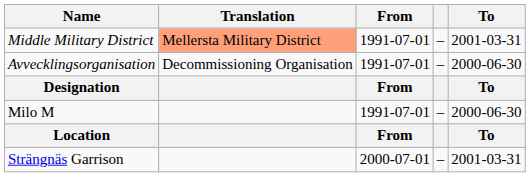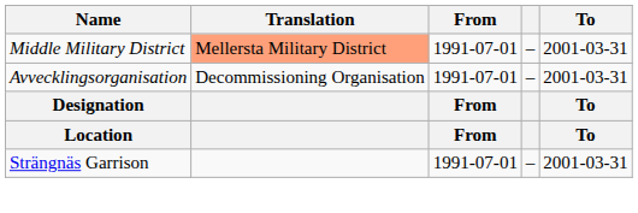 <table class="wikitable">
 <tr>
 <th style="font-weight:bold;">Name</th>
 <th style="font-weight:bold;">Translation</th>
 <th style="text-align: center; font-weight:bold;">From</th>
 <th></th>
 <th style="text-align: center; font-weight:bold;">To</th>
 </tr>
 <tr>
 <td style="font-style:italic;">Middle Military District</td>
 <td style="background: lightsalmon;">Mellersta Military District</td>
 <td>1991-07-01</td>
 <td>–</td>
 <td>2001-03-31</td>
 </tr>
 <tr>
 <td style="font-style:italic;">Avvecklingsorganisation</td>
 <td>Decommissioning Organisation</td>
 <td>1991-07-01</td>
 <td>–</td>
-<td style="text-align: center;">2000-06-30</td>
+<td>2001-03-31</td>
 </tr>
 <tr>
 <th style="font-weight:bold;">Designation</th>
 <th style="font-weight:bold;"></th>
 <th style="text-align: center; font-weight:bold;">From</th>
 <th></th>
 <th style="text-align: center; font-weight:bold;">To</th>
-</tr>
-<tr>
-<td>Milo M</td>
-<td></td>
-<td style="text-align: center;">1991-07-01</td>
-<td style="text-align: center;">–</td>
-<td style="text-align: center;">2000-06-30</td>
 </tr>
 <tr>
 <th style="font-weight:bold;">Location</th>
 <th style="font-weight:bold;"></th>
 <th style="text-align: center; font-weight:bold;">From</th>
 <th></th>
 <th style="text-align: center; font-weight:bold;">To</th>
 </tr>
 <tr>
 <td><a href='#'>Strängnäs</a> Garrison</td>
 <td></td>
-<td>2000-07-01</td>
+<td style="text-align: center;">1991-07-01</td>
 <td style="text-align: center;">–</td>
 <td style="text-align: center;">2001-03-31</td>
 </tr>
 </table>
